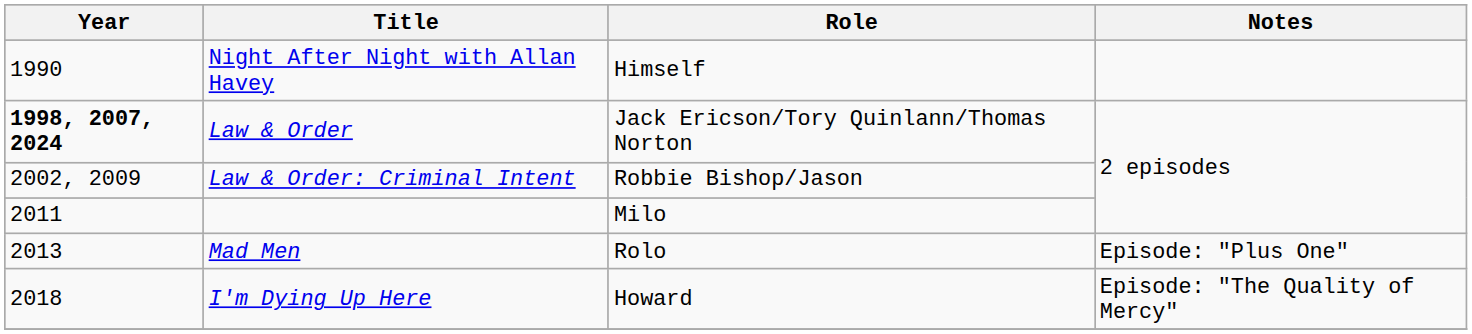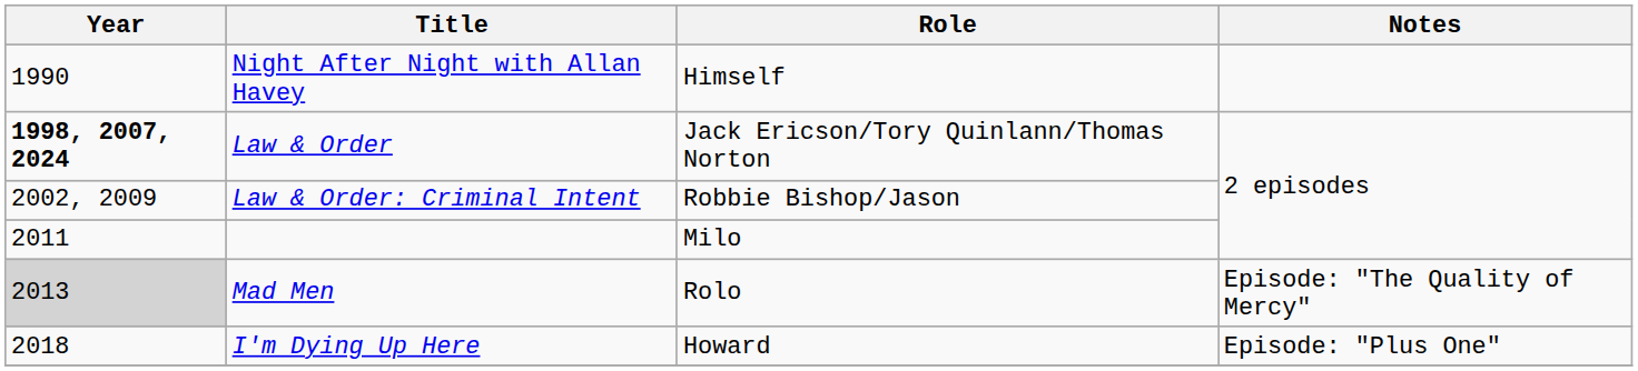 <table class="wikitable sortable">
 <tr>
 <th>Year</th>
 <th>Title</th>
 <th>Role</th>
 <th>Notes</th>
 </tr>
 <tr>
 <td>1990</td>
 <td><a href='#'>Night After Night with Allan Havey</a></td>
 <td>Himself</td>
 </tr>
 <tr>
 <td><strong>1998, 2007, 2024</strong></td>
 <td><em><a href='#'>Law & Order</a></em></td>
 <td>Jack Ericson/Tory Quinlann/Thomas Norton</td>
 <td rowspan="3">2 episodes</td>
 </tr>
 <tr>
 <td>2002, 2009</td>
 <td><em><a href='#'>Law & Order: Criminal Intent</a></em></td>
 <td>Robbie Bishop/Jason</td>
 </tr>
 <tr>
 <td>2011</td>
 <td><em></em></td>
 <td>Milo</td>
 </tr>
 <tr>
-<td>2013</td>
+<td style="background: lightgrey;">2013</td>
 <td><em><a href='#'>Mad Men</a></em></td>
 <td>Rolo</td>
-<td>Episode: "Plus One"</td>
+<td>Episode: "The Quality of Mercy"</td>
 </tr>
 <tr>
 <td>2018</td>
 <td><em><a href='#'>I'm Dying Up Here</a></em></td>
 <td>Howard</td>
-<td>Episode: "The Quality of Mercy"</td>
+<td>Episode: "Plus One"</td>
 </tr>
 <tr>
 </tr>
 </table>
